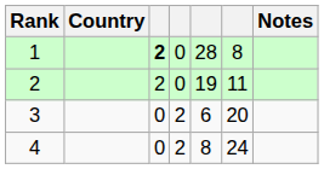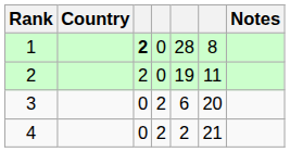 <table class="wikitable sortable" style="text-align: center;">
 <tr>
 <th>Rank</th>
 <th>Country</th>
 <th></th>
 <th></th>
 <th></th>
 <th></th>
 <th>Notes</th>
 </tr>
 <tr style="background:#cfc;">
 <td>1</td>
 <td align=left></td>
 <td><strong>2</strong></td>
 <td>0</td>
 <td>28</td>
 <td>8</td>
 <td></td>
 </tr>
 <tr style="background:#cfc;">
 <td>2</td>
 <td align=left></td>
 <td>2</td>
 <td>0</td>
 <td>19</td>
 <td>11</td>
 <td></td>
 </tr>
 <tr>
 <td>3</td>
 <td align=left></td>
 <td>0</td>
 <td>2</td>
 <td>6</td>
 <td>20</td>
 <td></td>
 </tr>
 <tr>
 <td>4</td>
 <td align=left></td>
 <td>0</td>
 <td>2</td>
-<td>8</td>
-<td>24</td>
+<td>2</td>
+<td>21</td>
 <td></td>
 </tr>
 </table>
